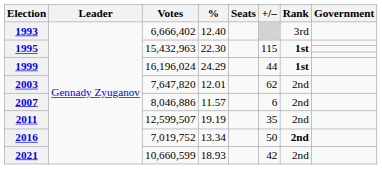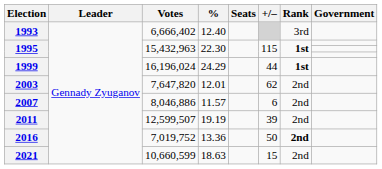 <table class=wikitable style=text-align:right>
 <tr>
 <th>Election</th>
 <th>Leader</th>
 <th>Votes</th>
 <th>%</th>
 <th>Seats</th>
 <th>+/–</th>
 <th>Rank</th>
 <th>Government</th>
 </tr>
 <tr>
 <th><a href='#'>1993</a></th>
 <td style="text-align:left;" rowspan="10"><a href='#'>Gennady Zyuganov</a></td>
 <td>6,666,402</td>
 <td>12.40</td>
 <td></td>
 <td style="background:lightgrey;"></td>
 <td>3rd</td>
 <td></td>
 </tr>
 <tr>
 <th rowspan="3"><a href='#'>1995</a></th>
 <td rowspan="3">15,432,963</td>
 <td rowspan="3">22.30</td>
 <td rowspan="3"></td>
 <td rowspan="3"> 115</td>
 <td rowspan="3"> <strong>1st</strong></td>
 <td></td>
 </tr>
 <tr>
 <td></td>
 </tr>
 <tr>
 <td></td>
 </tr>
 <tr>
 <th><a href='#'>1999</a></th>
 <td>16,196,024</td>
 <td>24.29</td>
 <td></td>
 <td> 44</td>
 <td> <strong>1st</strong></td>
 <td></td>
 </tr>
 <tr>
 <th><a href='#'>2003</a></th>
 <td>7,647,820</td>
 <td>12.01</td>
 <td></td>
 <td> 62</td>
 <td> 2nd</td>
 <td></td>
 </tr>
 <tr>
 <th><a href='#'>2007</a></th>
 <td>8,046,886</td>
 <td>11.57</td>
 <td></td>
 <td> 6</td>
 <td> 2nd</td>
 <td></td>
 </tr>
 <tr>
 <th><a href='#'>2011</a></th>
 <td>12,599,507</td>
 <td>19.19</td>
 <td></td>
-<td> 35</td>
+<td> 39</td>
 <td> 2nd</td>
 <td></td>
 </tr>
 <tr>
 <th><a href='#'>2016</a></th>
 <td>7,019,752</td>
-<td>13.34</td>
+<td>13.36</td>
 <td></td>
 <td> 50</td>
 <td><strong> 2nd</strong></td>
 <td></td>
 </tr>
 <tr>
 <th><a href='#'>2021</a></th>
 <td>10,660,599</td>
-<td>18.93</td>
+<td>18.63</td>
 <td></td>
-<td> 42</td>
+<td> 15</td>
 <td> 2nd</td>
 <td></td>
 </tr>
 </table>
